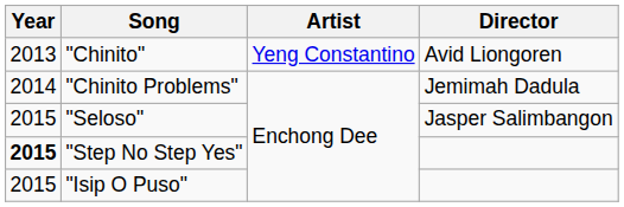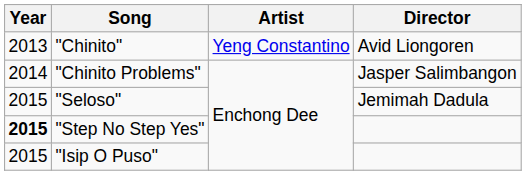 <table class="wikitable sortable">
 <tr>
 <th>Year</th>
 <th>Song</th>
 <th>Artist</th>
 <th>Director</th>
 </tr>
 <tr>
 <td>2013</td>
 <td>"Chinito"</td>
 <td><a href='#'>Yeng Constantino</a></td>
 <td>Avid Liongoren</td>
 </tr>
 <tr>
 <td>2014</td>
 <td>"Chinito Problems"</td>
 <td rowspan="4">Enchong Dee</td>
-<td>Jemimah Dadula</td>
+<td>Jasper Salimbangon</td>
 </tr>
 <tr>
 <td>2015</td>
 <td>"Seloso"</td>
-<td>Jasper Salimbangon</td>
+<td>Jemimah Dadula</td>
 </tr>
 <tr>
 <td><strong>2015</strong></td>
 <td>"Step No Step Yes"</td>
 <td></td>
 </tr>
 <tr>
 <td>2015</td>
 <td>"Isip O Puso"</td>
 <td></td>
 </tr>
 </table>
